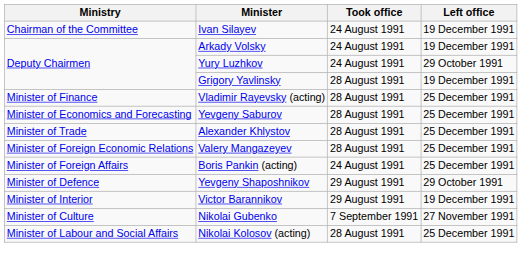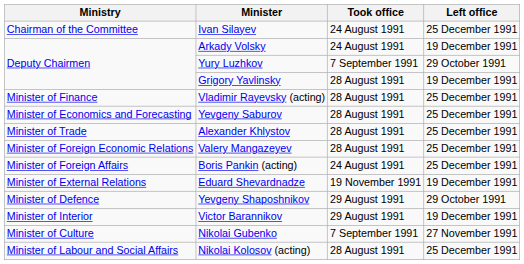 <table class="wikitable sortable">
 <tr>
 <th>Ministry</th>
 <th>Minister</th>
 <th>Took office</th>
 <th>Left office</th>
 </tr>
 <tr>
 <td><a href='#'>Chairman of the Committee</a></td>
 <td><a href='#'>Ivan Silayev</a></td>
 <td>24 August 1991</td>
-<td>19 December 1991</td>
+<td>25 December 1991</td>
 </tr>
 <tr>
 <td rowspan="3"><a href='#'>Deputy Chairmen</a></td>
 <td><a href='#'>Arkady Volsky</a></td>
 <td>24 August 1991</td>
 <td>19 December 1991</td>
 </tr>
 <tr>
 <td><a href='#'>Yury Luzhkov</a></td>
-<td>24 August 1991</td>
+<td>7 September 1991</td>
 <td>29 October 1991</td>
 </tr>
 <tr>
 <td><a href='#'>Grigory Yavlinsky</a></td>
 <td>28 August 1991</td>
 <td>19 December 1991</td>
 </tr>
 <tr>
 <td><a href='#'>Minister of Finance</a></td>
 <td><a href='#'>Vladimir Rayevsky</a> (acting)</td>
 <td>28 August 1991</td>
 <td>25 December 1991</td>
 </tr>
 <tr>
 <td><a href='#'>Minister of Economics and Forecasting</a></td>
 <td><a href='#'>Yevgeny Saburov</a></td>
 <td>28 August 1991</td>
 <td>25 December 1991</td>
 </tr>
 <tr>
 <td><a href='#'>Minister of Trade</a></td>
 <td><a href='#'>Alexander Khlystov</a></td>
 <td>28 August 1991</td>
 <td>25 December 1991</td>
 </tr>
 <tr>
 <td><a href='#'>Minister of Foreign Economic Relations</a></td>
 <td><a href='#'>Valery Mangazeyev</a></td>
 <td>28 August 1991</td>
 <td>25 December 1991</td>
 </tr>
 <tr>
 <td><a href='#'>Minister of Foreign Affairs</a></td>
 <td><a href='#'>Boris Pankin</a> (acting)</td>
 <td>24 August 1991</td>
 <td>25 December 1991</td>
 </tr>
 <tr>
+<td><a href='#'>Minister of External Relations</a></td>
+<td><a href='#'>Eduard Shevardnadze</a></td>
+<td>19 November 1991</td>
+<td>19 December 1991</td>
+</tr>
+<tr>
 <td><a href='#'>Minister of Defence</a></td>
 <td><a href='#'>Yevgeny Shaposhnikov</a></td>
 <td>29 August 1991</td>
 <td>29 October 1991</td>
 </tr>
 <tr>
 <td><a href='#'>Minister of Interior</a></td>
 <td><a href='#'>Victor Barannikov</a></td>
 <td>29 August 1991</td>
 <td>19 December 1991</td>
 </tr>
 <tr>
 <td><a href='#'>Minister of Culture</a></td>
 <td><a href='#'>Nikolai Gubenko</a></td>
 <td>7 September 1991</td>
 <td>27 November 1991</td>
 </tr>
 <tr>
 <td><a href='#'>Minister of Labour and Social Affairs</a></td>
 <td><a href='#'>Nikolai Kolosov</a> (acting)</td>
 <td>28 August 1991</td>
 <td>25 December 1991</td>
 </tr>
 </table>
